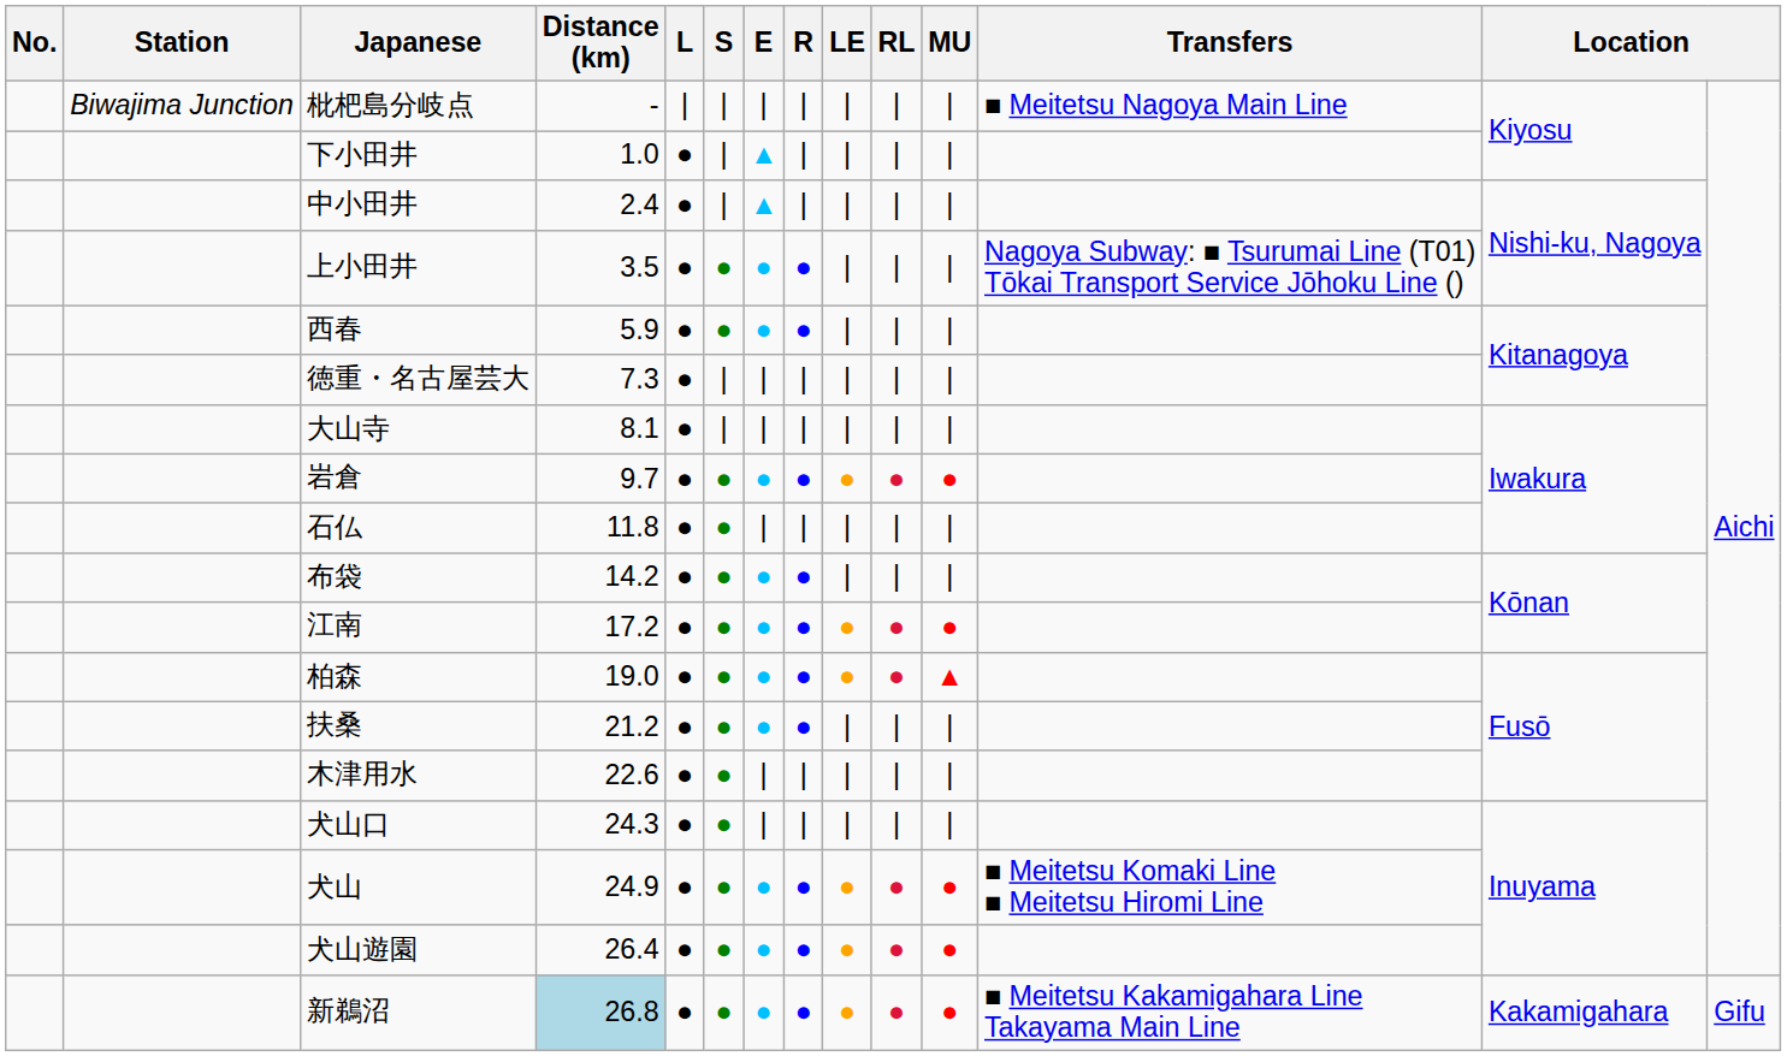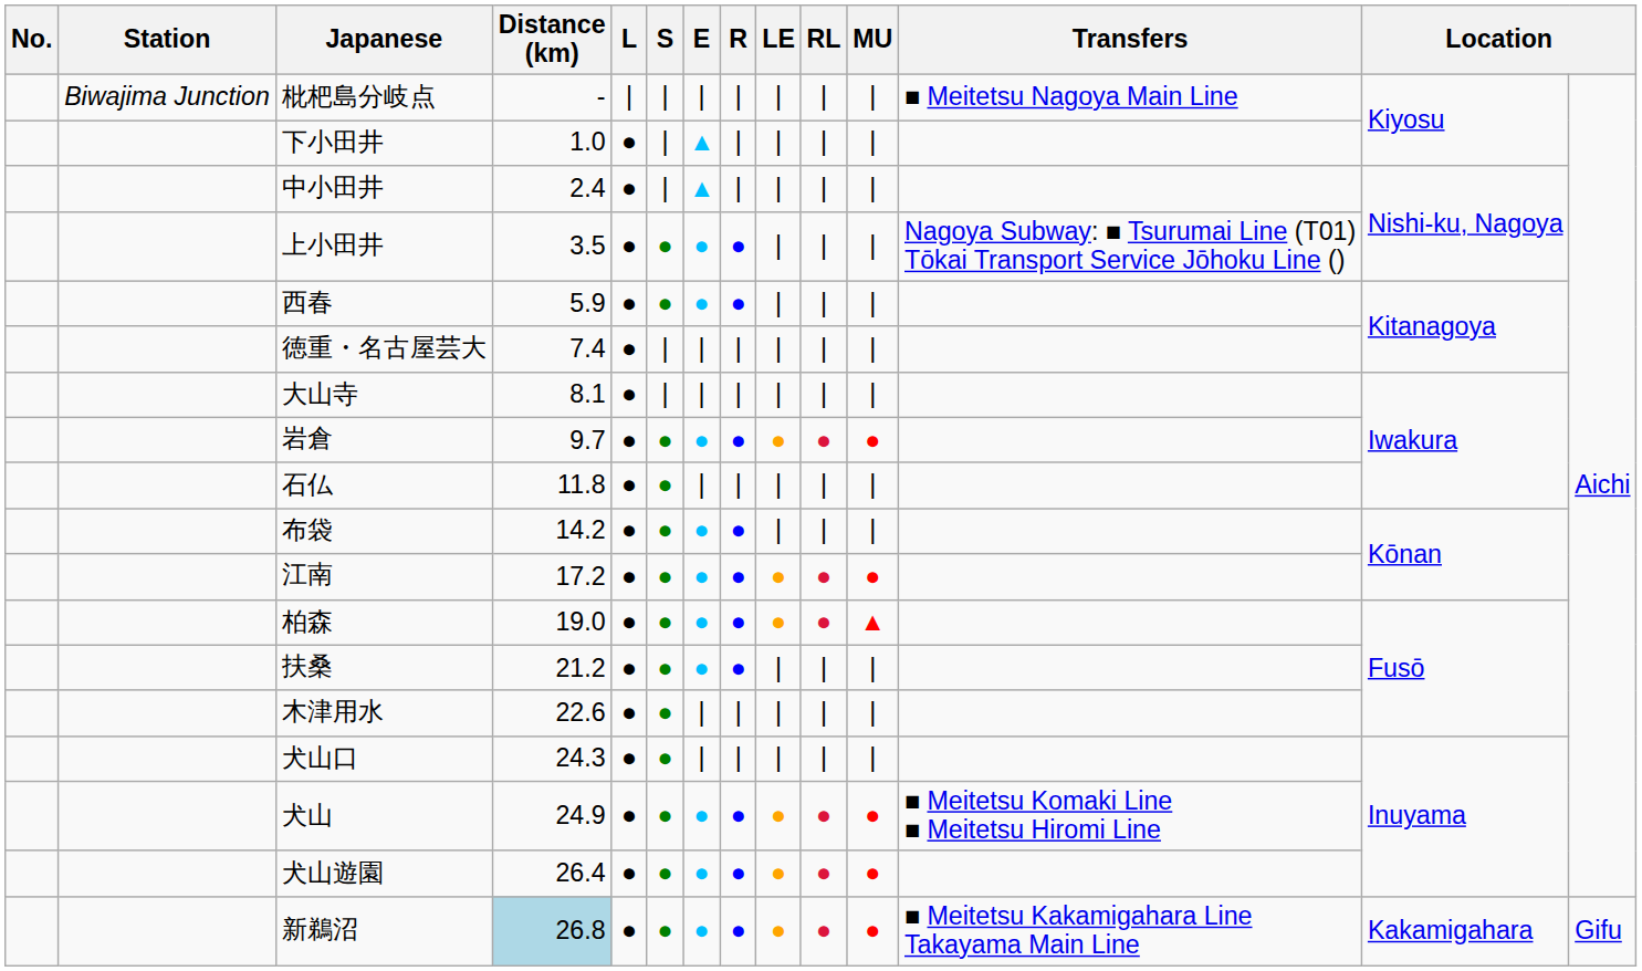 <table class="wikitable">
 <tr>
 <th>No.</th>
 <th>Station</th>
 <th>Japanese</th>
 <th>Distance<br>(km)</th>
 <th width=15px>L</th>
 <th width=15px>S</th>
 <th width=15px>E</th>
 <th width=15px>R</th>
 <th width=15px>LE</th>
 <th width=15px>RL</th>
 <th width=15px>MU</th>
 <th>Transfers</th>
 <th colspan=2>Location</th>
 </tr>
 <tr>
 <td></td>
 <td><em>Biwajima Junction</em></td>
 <td>枇杷島分岐点</td>
 <td align=right>-</td>
 <td align=center>|</td>
 <td align=center>|</td>
 <td align=center>|</td>
 <td align=center>|</td>
 <td align=center>|</td>
 <td align=center>|</td>
 <td align=center>|</td>
 <td><span>■</span> <a href='#'>Meitetsu Nagoya Main Line</a></td>
 <td rowspan=2><a href='#'>Kiyosu</a></td>
 <td rowspan=17><a href='#'>Aichi</a></td>
 </tr>
 <tr>
 <td></td>
 <td></td>
 <td>下小田井</td>
 <td align=right>1.0</td>
 <td align=center>●</td>
 <td align=center>|</td>
 <td align=center style="color:deepskyblue">▲</td>
 <td align=center>|</td>
 <td align=center>|</td>
 <td align=center>|</td>
 <td align=center>|</td>
 <td></td>
 </tr>
 <tr>
 <td></td>
 <td></td>
 <td>中小田井</td>
 <td align=right>2.4</td>
 <td align=center>●</td>
 <td align=center>|</td>
 <td align=center style="color:deepskyblue">▲</td>
 <td align=center>|</td>
 <td align=center>|</td>
 <td align=center>|</td>
 <td align=center>|</td>
 <td></td>
 <td rowspan=2><a href='#'>Nishi-ku, Nagoya</a></td>
 </tr>
 <tr>
 <td></td>
 <td></td>
 <td>上小田井</td>
 <td align=right>3.5</td>
 <td align=center>●</td>
 <td align=center style="color:green">●</td>
 <td align=center style="color:deepskyblue">●</td>
 <td align=center style="color:blue">●</td>
 <td align=center>|</td>
 <td align=center>|</td>
 <td align=center>|</td>
 <td><a href='#'>Nagoya Subway</a>: <span>■</span> <a href='#'>Tsurumai Line</a> (T01)<br><a href='#'>Tōkai Transport Service Jōhoku Line</a> ()</td>
 </tr>
 <tr>
 <td></td>
 <td></td>
 <td>西春</td>
 <td align=right>5.9</td>
 <td align=center>●</td>
 <td align=center style="color:green">●</td>
 <td align=center style="color:deepskyblue">●</td>
 <td align=center style="color:blue">●</td>
 <td align=center>|</td>
 <td align=center>|</td>
 <td align=center>|</td>
 <td></td>
 <td rowspan=2><a href='#'>Kitanagoya</a></td>
 </tr>
 <tr>
 <td></td>
 <td></td>
 <td>徳重・名古屋芸大</td>
-<td align=right>7.3</td>
+<td align=right>7.4</td>
 <td align=center>●</td>
 <td align=center>|</td>
 <td align=center>|</td>
 <td align=center>|</td>
 <td align=center>|</td>
 <td align=center>|</td>
 <td align=center>|</td>
 <td></td>
 </tr>
 <tr>
 <td></td>
 <td></td>
 <td>大山寺</td>
 <td align=right>8.1</td>
 <td align=center>●</td>
 <td align=center>|</td>
 <td align=center>|</td>
 <td align=center>|</td>
 <td align=center>|</td>
 <td align=center>|</td>
 <td align=center>|</td>
 <td></td>
 <td rowspan=3><a href='#'>Iwakura</a></td>
 </tr>
 <tr>
 <td></td>
 <td></td>
 <td>岩倉</td>
 <td align=right>9.7</td>
 <td align=center>●</td>
 <td align=center style="color:green">●</td>
 <td align=center style="color:deepskyblue">●</td>
 <td align=center style="color:blue">●</td>
 <td align=center style="color:orange">●</td>
 <td align=center style="color:crimson">●</td>
 <td align=center style="color:red">●</td>
 <td></td>
 </tr>
 <tr>
 <td></td>
 <td></td>
 <td>石仏</td>
 <td align=right>11.8</td>
 <td align=center>●</td>
 <td align=center style="color:green">●</td>
 <td align=center>|</td>
 <td align=center>|</td>
 <td align=center>|</td>
 <td align=center>|</td>
 <td align=center>|</td>
 <td></td>
 </tr>
 <tr>
 <td></td>
 <td></td>
 <td>布袋</td>
 <td align=right>14.2</td>
 <td align=center>●</td>
 <td align=center style="color:green">●</td>
 <td align=center style="color:deepskyblue">●</td>
 <td align=center style="color:blue">●</td>
 <td align=center>|</td>
 <td align=center>|</td>
 <td align=center>|</td>
 <td></td>
 <td rowspan=2><a href='#'>Kōnan</a></td>
 </tr>
 <tr>
 <td></td>
 <td></td>
 <td>江南</td>
 <td align=right>17.2</td>
 <td align=center>●</td>
 <td align=center style="color:green">●</td>
 <td align=center style="color:deepskyblue">●</td>
 <td align=center style="color:blue">●</td>
 <td align=center style="color:orange">●</td>
 <td align=center style="color:crimson">●</td>
 <td align=center style="color:red">●</td>
 <td></td>
 </tr>
 <tr>
 <td></td>
 <td></td>
 <td>柏森</td>
 <td align=right>19.0</td>
 <td align=center>●</td>
 <td align=center style="color:green">●</td>
 <td align=center style="color:deepskyblue">●</td>
 <td align=center style="color:blue">●</td>
 <td align=center style="color:orange">●</td>
 <td align=center style="color:crimson">●</td>
 <td align=center style="color:red">▲</td>
 <td></td>
 <td rowspan=3><a href='#'>Fusō</a></td>
 </tr>
 <tr>
 <td></td>
 <td></td>
 <td>扶桑</td>
 <td align=right>21.2</td>
 <td align=center>●</td>
 <td align=center style="color:green">●</td>
 <td align=center style="color:deepskyblue">●</td>
 <td align=center style="color:blue">●</td>
 <td align=center>|</td>
 <td align=center>|</td>
 <td align=center>|</td>
 <td></td>
 </tr>
 <tr>
 <td></td>
 <td></td>
 <td>木津用水</td>
 <td align=right>22.6</td>
 <td align=center>●</td>
 <td align=center style="color:green">●</td>
 <td align=center>|</td>
 <td align=center>|</td>
 <td align=center>|</td>
 <td align=center>|</td>
 <td align=center>|</td>
 <td></td>
 </tr>
 <tr>
 <td></td>
 <td></td>
 <td>犬山口</td>
 <td align=right>24.3</td>
 <td align=center>●</td>
 <td align=center style="color:green">●</td>
 <td align=center>|</td>
 <td align=center>|</td>
 <td align=center>|</td>
 <td align=center>|</td>
 <td align=center>|</td>
 <td></td>
 <td rowspan=3><a href='#'>Inuyama</a></td>
 </tr>
 <tr>
 <td></td>
 <td></td>
 <td>犬山</td>
 <td align=right>24.9</td>
 <td align=center>●</td>
 <td align=center style="color:green">●</td>
 <td align=center style="color:deepskyblue">●</td>
 <td align=center style="color:blue">●</td>
 <td align=center style="color:orange">●</td>
 <td align=center style="color:crimson">●</td>
 <td align=center style="color:red">●</td>
 <td><span>■</span> <a href='#'>Meitetsu Komaki Line</a><br> <span>■</span> <a href='#'>Meitetsu Hiromi Line</a></td>
 </tr>
 <tr>
 <td></td>
 <td></td>
 <td>犬山遊園</td>
 <td align=right>26.4</td>
 <td align=center>●</td>
 <td align=center style="color:green">●</td>
 <td align=center style="color:deepskyblue">●</td>
 <td align=center style="color:blue">●</td>
 <td align=center style="color:orange">●</td>
 <td align=center style="color:crimson">●</td>
 <td align=center style="color:red">●</td>
 <td></td>
 </tr>
 <tr>
 <td></td>
 <td></td>
 <td>新鵜沼</td>
 <td align=right style="background: lightblue;">26.8</td>
 <td align=center>●</td>
 <td align=center style="color:green">●</td>
 <td align=center style="color:deepskyblue">●</td>
 <td align=center style="color:blue">●</td>
 <td align=center style="color:orange">●</td>
 <td align=center style="color:crimson">●</td>
 <td align=center style="color:red">●</td>
 <td><span>■</span> <a href='#'>Meitetsu Kakamigahara Line</a><br><a href='#'>Takayama Main Line</a></td>
 <td><a href='#'>Kakamigahara</a></td>
 <td><a href='#'>Gifu</a></td>
 </tr>
 </table>
